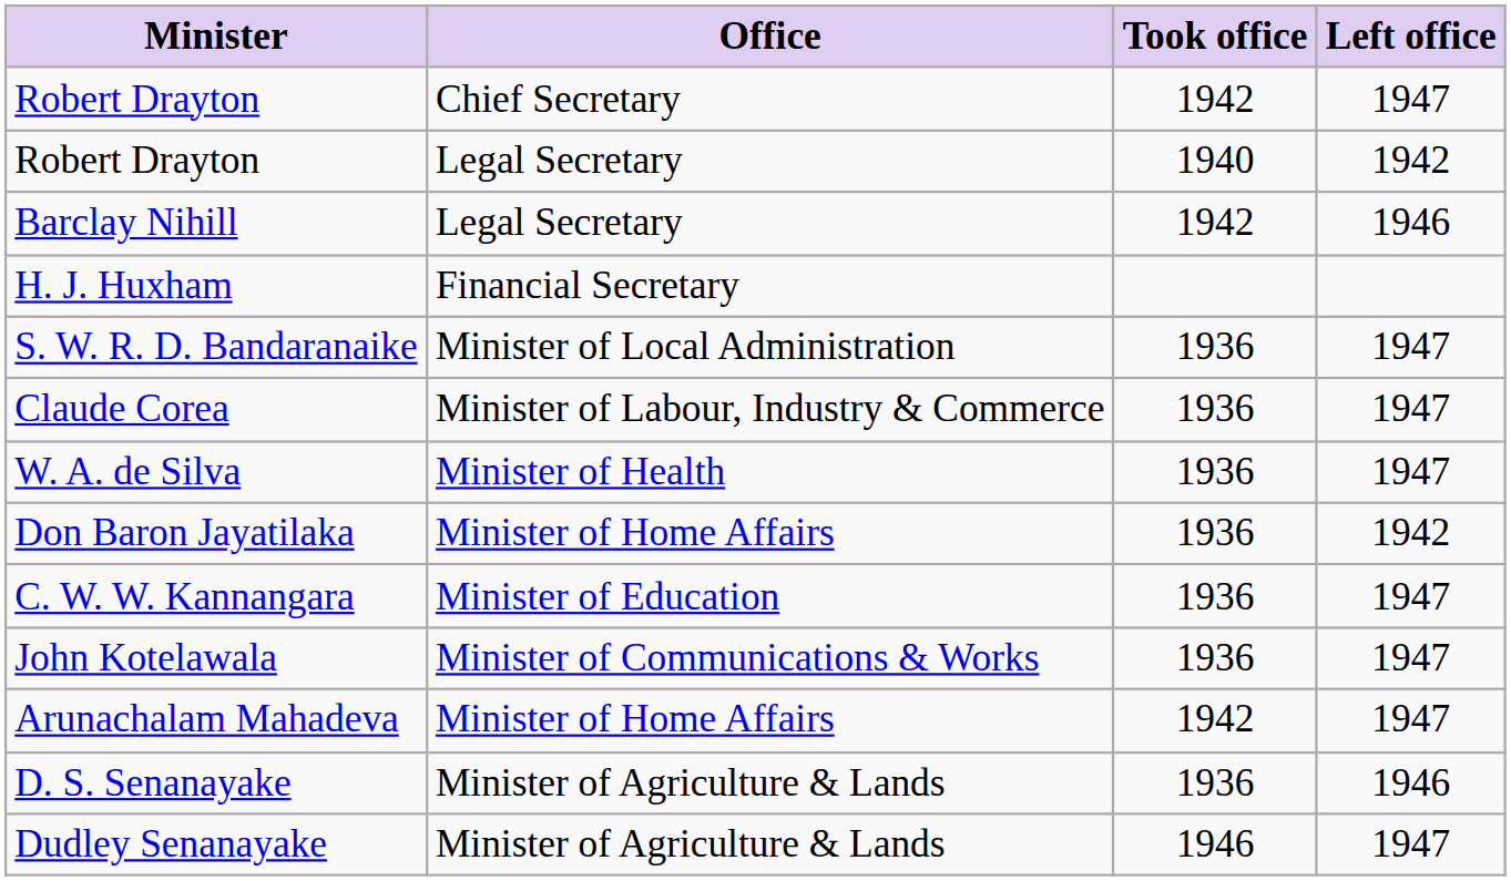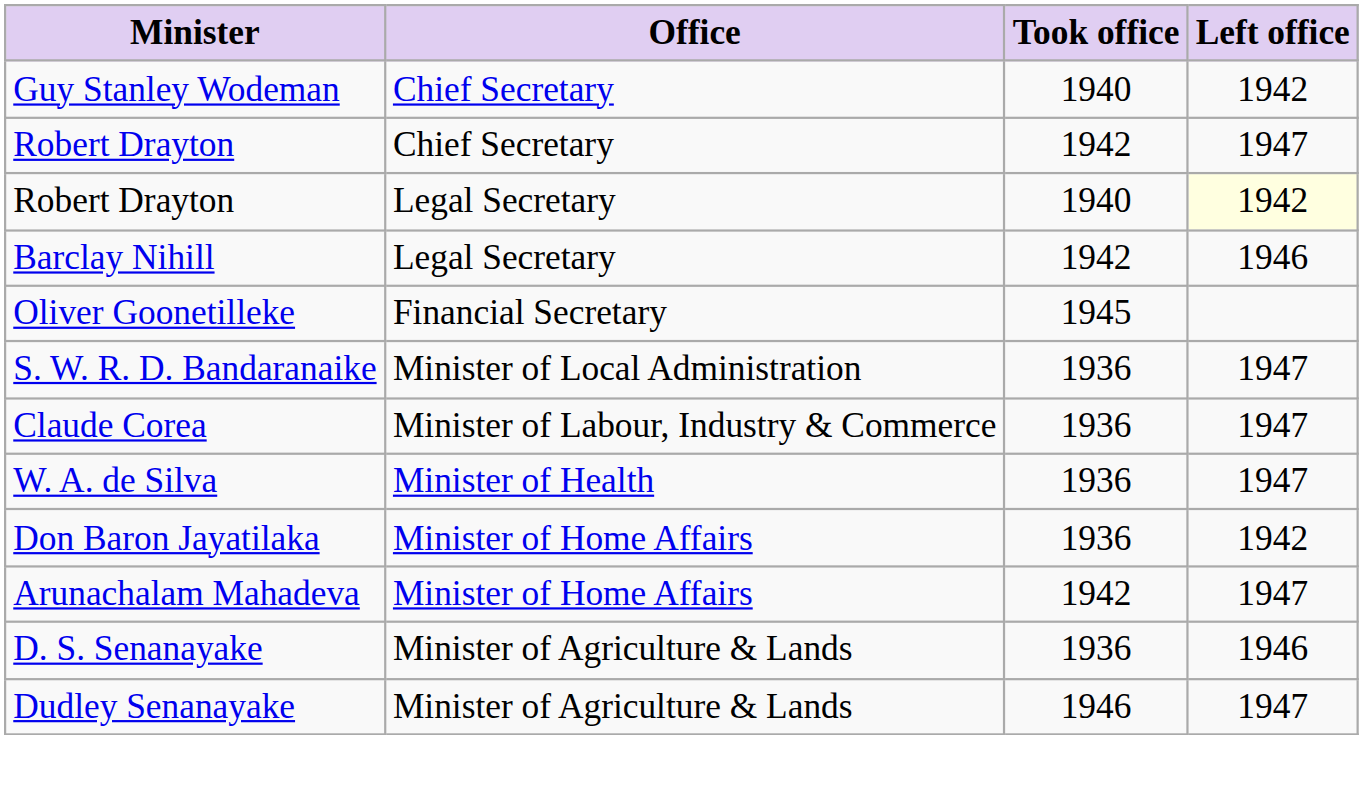 <table class="wikitable sortable" border="1" style="text-align:left; font-size:100%">
 <tr>
 <th style="background-color:#E0CEF2; vertical-align:bottom;">Minister</th>
 <th style="background-color:#E0CEF2; vertical-align:bottom;">Office</th>
 <th style="background-color:#E0CEF2; vertical-align:bottom;">Took office</th>
 <th style="background-color:#E0CEF2; vertical-align:bottom;">Left office</th>
+</tr>
+<tr>
+<td><a href='#'>Guy Stanley Wodeman</a></td>
+<td><a href='#'>Chief Secretary</a></td>
+<td align=center>1940</td>
+<td align=center>1942</td>
 </tr>
 <tr>
 <td><a href='#'>Robert Drayton</a></td>
 <td>Chief Secretary</td>
 <td align=center>1942</td>
 <td align=center>1947</td>
 </tr>
 <tr>
 <td>Robert Drayton</td>
 <td>Legal Secretary</td>
 <td align=center>1940</td>
-<td align=center>1942</td>
+<td align=center style="background: lightyellow;">1942</td>
 </tr>
 <tr>
 <td><a href='#'>Barclay Nihill</a></td>
 <td>Legal Secretary</td>
 <td align=center>1942</td>
 <td align=center>1946</td>
 </tr>
 <tr>
-<td><a href='#'>H. J. Huxham</a></td>
+<td><a href='#'>Oliver Goonetilleke</a></td>
 <td>Financial Secretary</td>
-<td align=center></td>
+<td align=center>1945</td>
 <td align=center></td>
 </tr>
 <tr>
 <td><a href='#'>S. W. R. D. Bandaranaike</a></td>
 <td>Minister of Local Administration</td>
 <td align=center>1936</td>
 <td align=center>1947</td>
 </tr>
 <tr>
 <td><a href='#'>Claude Corea</a></td>
 <td>Minister of Labour, Industry & Commerce</td>
 <td align=center>1936</td>
 <td align=center>1947</td>
 </tr>
 <tr>
 <td><a href='#'>W. A. de Silva</a></td>
 <td><a href='#'>Minister of Health</a></td>
 <td align=center>1936</td>
 <td align=center>1947</td>
 </tr>
 <tr>
 <td><a href='#'>Don Baron Jayatilaka</a></td>
 <td><a href='#'>Minister of Home Affairs</a></td>
 <td align=center>1936</td>
 <td align=center>1942</td>
 </tr>
 <tr>
-<td><a href='#'>C. W. W. Kannangara</a></td>
-<td><a href='#'>Minister of Education</a></td>
-<td align=center>1936</td>
-<td align=center>1947</td>
-</tr>
-<tr>
-<td><a href='#'>John Kotelawala</a></td>
-<td><a href='#'>Minister of Communications & Works</a></td>
-<td align=center>1936</td>
-<td align=center>1947</td>
-</tr>
-<tr>
 <td><a href='#'>Arunachalam Mahadeva</a></td>
 <td><a href='#'>Minister of Home Affairs</a></td>
 <td align=center>1942</td>
 <td align=center>1947</td>
 </tr>
 <tr>
 <td><a href='#'>D. S. Senanayake</a></td>
 <td>Minister of Agriculture & Lands</td>
 <td align=center>1936</td>
 <td align=center>1946</td>
 </tr>
 <tr>
 <td><a href='#'>Dudley Senanayake</a></td>
 <td>Minister of Agriculture & Lands</td>
 <td align=center>1946</td>
 <td align=center>1947</td>
 </tr>
 </table>
